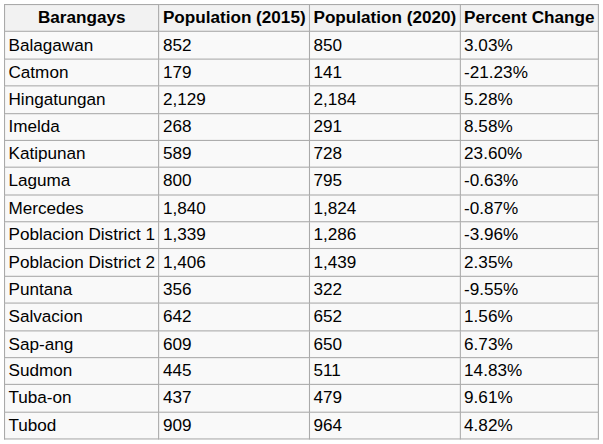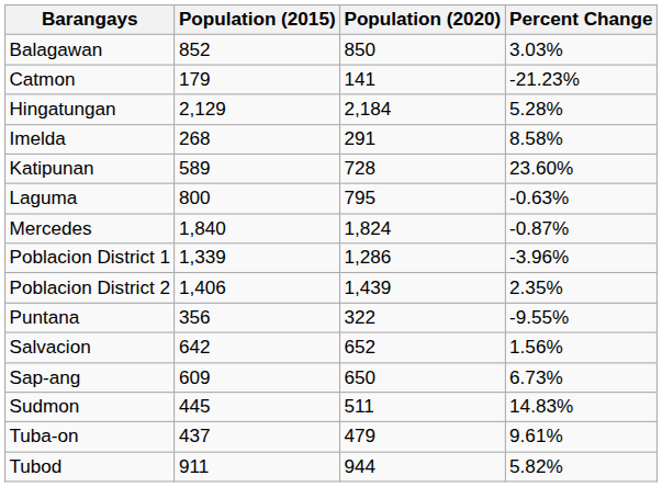 <table class="wikitable">
 <tr>
 <th>Barangays</th>
 <th>Population (2015)</th>
 <th>Population (2020)</th>
 <th>Percent Change</th>
 </tr>
 <tr>
 <td>Balagawan</td>
 <td>852</td>
 <td>850</td>
 <td>3.03%</td>
 </tr>
 <tr>
 <td>Catmon</td>
 <td>179</td>
 <td>141</td>
 <td>-21.23%</td>
 </tr>
 <tr>
 <td>Hingatungan</td>
 <td>2,129</td>
 <td>2,184</td>
 <td>5.28%</td>
 </tr>
 <tr>
 <td>Imelda</td>
 <td>268</td>
 <td>291</td>
 <td>8.58%</td>
 </tr>
 <tr>
 <td>Katipunan</td>
 <td>589</td>
 <td>728</td>
 <td>23.60%</td>
 </tr>
 <tr>
 <td>Laguma</td>
 <td>800</td>
 <td>795</td>
 <td>-0.63%</td>
 </tr>
 <tr>
 <td>Mercedes</td>
 <td>1,840</td>
 <td>1,824</td>
 <td>-0.87%</td>
 </tr>
 <tr>
 <td>Poblacion District 1</td>
 <td>1,339</td>
 <td>1,286</td>
 <td>-3.96%</td>
 </tr>
 <tr>
 <td>Poblacion District 2</td>
 <td>1,406</td>
 <td>1,439</td>
 <td>2.35%</td>
 </tr>
 <tr>
 <td>Puntana</td>
 <td>356</td>
 <td>322</td>
 <td>-9.55%</td>
 </tr>
 <tr>
 <td>Salvacion</td>
 <td>642</td>
 <td>652</td>
 <td>1.56%</td>
 </tr>
 <tr>
 <td>Sap-ang</td>
 <td>609</td>
 <td>650</td>
 <td>6.73%</td>
 </tr>
 <tr>
 <td>Sudmon</td>
 <td>445</td>
 <td>511</td>
 <td>14.83%</td>
 </tr>
 <tr>
 <td>Tuba-on</td>
 <td>437</td>
 <td>479</td>
 <td>9.61%</td>
 </tr>
 <tr>
 <td>Tubod</td>
-<td>909</td>
-<td>964</td>
-<td>4.82%</td>
+<td>911</td>
+<td>944</td>
+<td>5.82%</td>
 </tr>
 </table>
